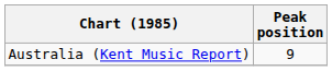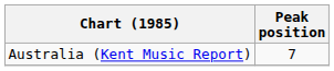 <table class="wikitable">
 <tr>
 <th>Chart (1985)</th>
 <th>Peak<br>position</th>
 </tr>
 <tr>
 <td>Australia (<a href='#'>Kent Music Report</a>)</td>
-<td align="center">9</td>
+<td align="center">7</td>
 </tr>
 <tr>
 </tr>
 </table>
